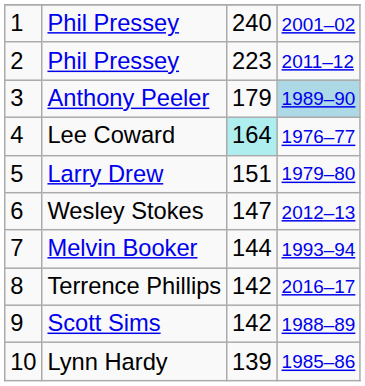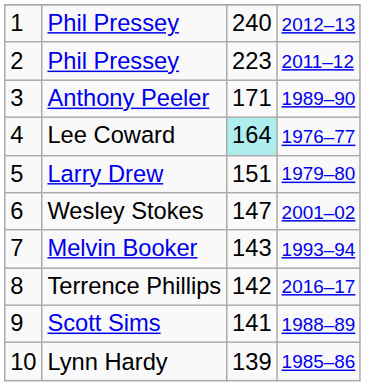 <table class="wikitable">
 <tr>
 </tr>
 <tr>
 <td>1</td>
 <td><a href='#'>Phil Pressey</a></td>
 <td>240</td>
-<td style="font-size:80%;"><a href='#'>2001–02</a></td>
+<td style="font-size:80%;"><a href='#'>2012–13</a></td>
 </tr>
 <tr>
 <td>2</td>
 <td><a href='#'>Phil Pressey</a></td>
 <td>223</td>
 <td style="font-size:80%;"><a href='#'>2011–12</a></td>
 </tr>
 <tr>
 <td>3</td>
 <td><a href='#'>Anthony Peeler</a></td>
-<td>179</td>
-<td style="background: lightblue; font-size:80%;"><a href='#'>1989–90</a></td>
+<td>171</td>
+<td style="font-size:80%;"><a href='#'>1989–90</a></td>
 </tr>
 <tr>
 <td>4</td>
 <td>Lee Coward</td>
 <td style="background: paleturquoise;">164</td>
 <td style="font-size:80%;"><a href='#'>1976–77</a></td>
 </tr>
 <tr>
 <td>5</td>
 <td><a href='#'>Larry Drew</a></td>
 <td>151</td>
 <td style="font-size:80%;"><a href='#'>1979–80</a></td>
 </tr>
 <tr>
 <td>6</td>
 <td>Wesley Stokes</td>
 <td>147</td>
-<td style="font-size:80%;"><a href='#'>2012–13</a></td>
+<td style="font-size:80%;"><a href='#'>2001–02</a></td>
 </tr>
 <tr>
 <td>7</td>
 <td><a href='#'>Melvin Booker</a></td>
-<td>144</td>
+<td>143</td>
 <td style="font-size:80%;"><a href='#'>1993–94</a></td>
 </tr>
 <tr>
 <td>8</td>
 <td>Terrence Phillips</td>
 <td>142</td>
 <td style="font-size:80%;"><a href='#'>2016–17</a></td>
 </tr>
 <tr>
 <td>9</td>
 <td><a href='#'>Scott Sims</a></td>
-<td>142</td>
+<td>141</td>
 <td style="font-size:80%;"><a href='#'>1988–89</a></td>
 </tr>
 <tr>
 <td>10</td>
 <td>Lynn Hardy</td>
 <td>139</td>
 <td style="font-size:80%;"><a href='#'>1985–86</a></td>
 </tr>
 </table>
